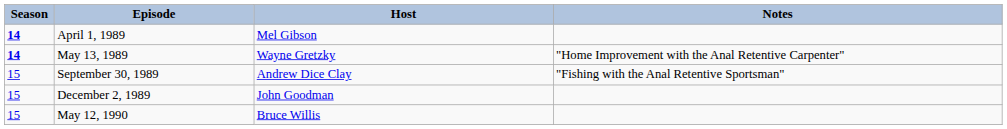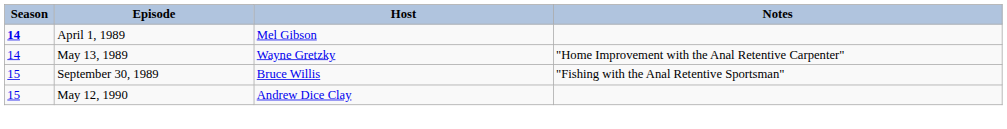 <table class="wikitable" style="width:100%;">
 <tr>
 <th style="background:#b0c4de; width:5%;">Season</th>
 <th style="background:#b0c4de; width:20%;">Episode</th>
 <th style="background:#b0c4de; width:30%;">Host</th>
 <th style="background:#b0c4de; width:45%;">Notes</th>
 </tr>
 <tr>
 <td><strong><a href='#'>14</a></strong></td>
 <td>April 1, 1989</td>
 <td><a href='#'>Mel Gibson</a></td>
 <td></td>
 </tr>
 <tr>
-<td><strong><a href='#'>14</a></strong></td>
+<td><a href='#'>14</a></td>
 <td>May 13, 1989</td>
 <td><a href='#'>Wayne Gretzky</a></td>
 <td>"Home Improvement with the Anal Retentive Carpenter"</td>
 </tr>
 <tr>
 <td><a href='#'>15</a></td>
 <td>September 30, 1989</td>
-<td><a href='#'>Andrew Dice Clay</a></td>
+<td><a href='#'>Bruce Willis</a></td>
 <td>"Fishing with the Anal Retentive Sportsman"</td>
 </tr>
 <tr>
 <td><a href='#'>15</a></td>
-<td>December 2, 1989</td>
-<td><a href='#'>John Goodman</a></td>
-<td></td>
-</tr>
-<tr>
-<td><a href='#'>15</a></td>
 <td>May 12, 1990</td>
-<td><a href='#'>Bruce Willis</a></td>
+<td><a href='#'>Andrew Dice Clay</a></td>
 <td></td>
 </tr>
 </table>
